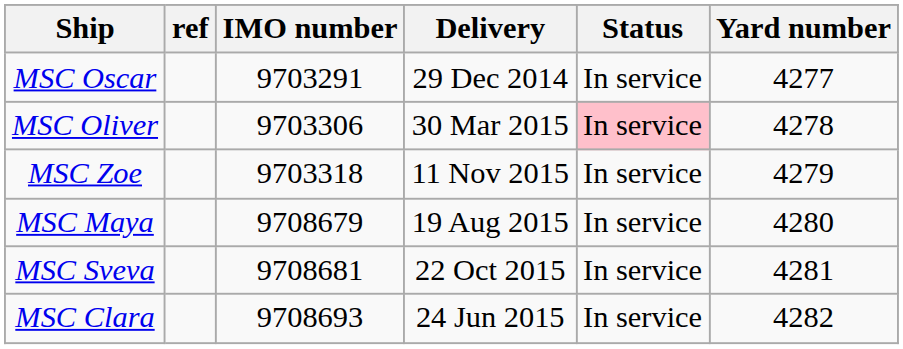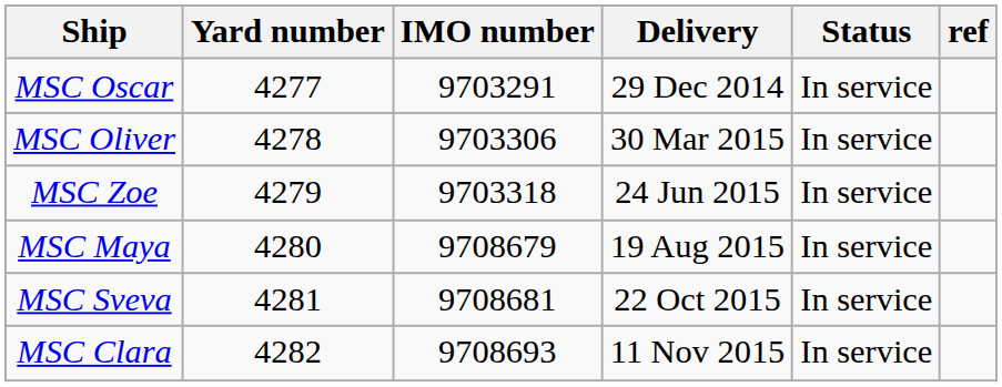 <table class="wikitable" style="text-align:center">
 <tr>
 <th>Ship</th>
-<th>ref</th>
+<th>Yard number</th>
 <th>IMO number</th>
 <th>Delivery</th>
 <th>Status</th>
-<th>Yard number</th>
+<th>ref</th>
 </tr>
 <tr>
 <td><em><a href='#'>MSC Oscar</a></em></td>
-<td></td>
+<td>4277</td>
 <td>9703291</td>
 <td>29 Dec 2014</td>
 <td>In service</td>
-<td>4277</td>
+<td></td>
 </tr>
 <tr>
 <td><em><a href='#'>MSC Oliver</a></em></td>
-<td></td>
+<td>4278</td>
 <td>9703306</td>
 <td>30 Mar 2015</td>
-<td style="background: pink;">In service</td>
-<td>4278</td>
+<td>In service</td>
+<td></td>
 </tr>
 <tr>
 <td><em><a href='#'>MSC Zoe</a></em></td>
+<td>4279</td>
+<td>9703318</td>
+<td>24 Jun 2015</td>
+<td>In service</td>
 <td></td>
-<td>9703318</td>
-<td>11 Nov 2015</td>
-<td>In service</td>
-<td>4279</td>
 </tr>
 <tr>
 <td><em><a href='#'>MSC Maya</a></em></td>
-<td></td>
+<td>4280</td>
 <td>9708679</td>
 <td>19 Aug 2015</td>
 <td>In service</td>
-<td>4280</td>
+<td></td>
 </tr>
 <tr>
 <td><em><a href='#'>MSC Sveva</a></em></td>
-<td></td>
+<td>4281</td>
 <td>9708681</td>
 <td>22 Oct 2015</td>
 <td>In service</td>
-<td>4281</td>
+<td></td>
 </tr>
 <tr>
 <td><em><a href='#'>MSC Clara</a></em></td>
+<td>4282</td>
+<td>9708693</td>
+<td>11 Nov 2015</td>
+<td>In service</td>
 <td></td>
-<td>9708693</td>
-<td>24 Jun 2015</td>
-<td>In service</td>
-<td>4282</td>
 </tr>
 </table>
